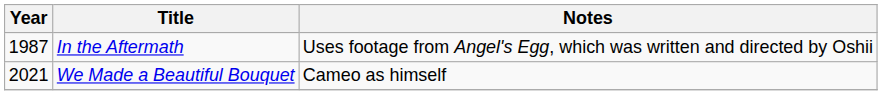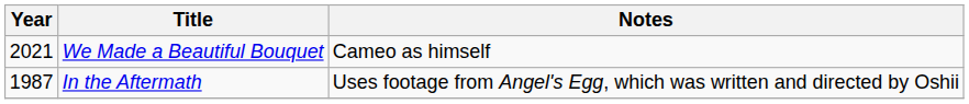 <table class="wikitable">
 <tr>
 <th>Year</th>
 <th>Title</th>
 <th>Notes</th>
 </tr>
 <tr>
+<td>2021</td>
+<td><em><a href='#'>We Made a Beautiful Bouquet</a></em></td>
+<td>Cameo as himself</td>
+</tr>
+<tr>
 <td>1987</td>
 <td><em><a href='#'>In the Aftermath</a></em></td>
 <td>Uses footage from <em>Angel's Egg</em>, which was written and directed by Oshii</td>
 </tr>
 <tr>
-<td>2021</td>
-<td><em><a href='#'>We Made a Beautiful Bouquet</a></em></td>
-<td>Cameo as himself</td>
-</tr>
-<tr>
 </tr>
 </table>
